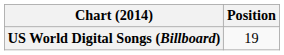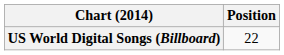 <table class="wikitable plainrowheaders" style="text-align:center">
 <tr>
 <th scope="col">Chart (2014)</th>
 <th scope="col">Position</th>
 </tr>
 <tr>
 <th scope="row">US World Digital Songs (<em>Billboard</em>)</th>
-<td>19</td>
+<td>22</td>
 </tr>
 </table>
